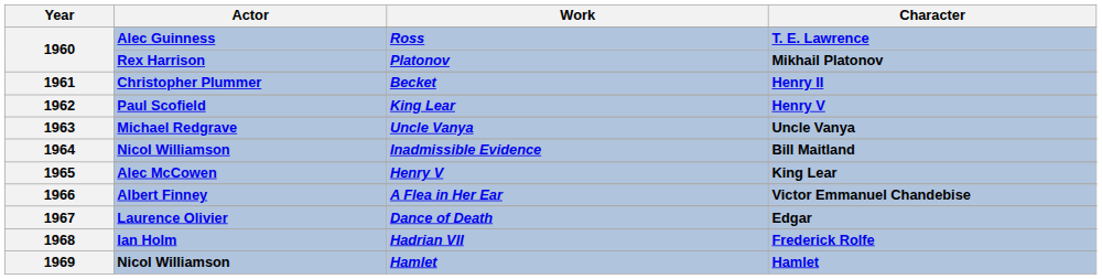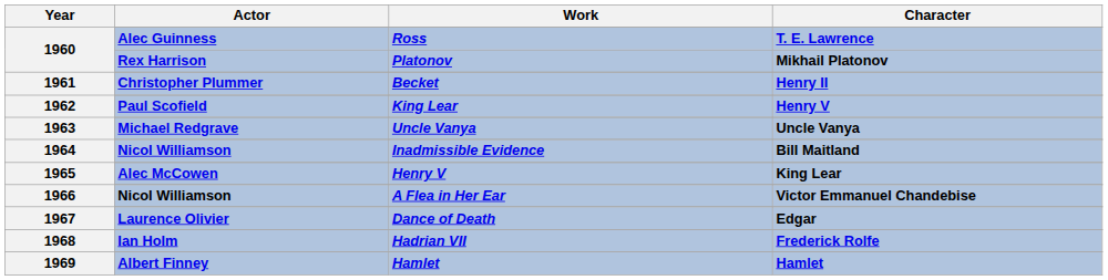 <table class="wikitable" style="width:98%;">
 <tr>
 <th style="width:10%;">Year</th>
 <th style="width:25%;">Actor</th>
 <th style="width:35%;">Work</th>
 <th style="width:30%;">Character</th>
 </tr>
 <tr>
 <th rowspan="3" align="center">1960</th>
 </tr>
 <tr style="background:#B0C4DE">
 <td><strong><a href='#'>Alec Guinness</a></strong></td>
 <td><em><a href='#'><strong>Ross</strong></a></em></td>
 <td><strong><a href='#'>T. E. Lawrence</a></strong></td>
 </tr>
 <tr style="background:#B0C4DE">
 <td><strong><a href='#'>Rex Harrison</a></strong></td>
 <td><em><a href='#'><strong>Platonov</strong></a></em></td>
 <td><strong>Mikhail Platonov</strong></td>
 </tr>
 <tr>
 <th rowspan="2" align="center">1961</th>
 </tr>
 <tr style="background:#B0C4DE">
 <td><strong><a href='#'>Christopher Plummer</a></strong></td>
 <td><strong><em><a href='#'>Becket</a></em></strong></td>
 <td><a href='#'><strong>Henry II</strong></a></td>
 </tr>
 <tr>
 <th rowspan="2" align="center">1962</th>
 </tr>
 <tr style="background:#B0C4DE">
 <td><strong><a href='#'>Paul Scofield</a></strong></td>
 <td><strong><em><a href='#'>King Lear</a></em></strong></td>
 <td><a href='#'><strong>Henry V</strong></a></td>
 </tr>
 <tr>
 <th rowspan="2" align="center">1963</th>
 </tr>
 <tr style="background:#B0C4DE">
 <td><strong><a href='#'>Michael Redgrave</a></strong></td>
 <td><strong><em><a href='#'>Uncle Vanya</a></em></strong></td>
 <td><strong>Uncle Vanya</strong></td>
 </tr>
 <tr>
 <th rowspan="2" align="center">1964</th>
 </tr>
 <tr style="background:#B0C4DE">
 <td><strong><a href='#'>Nicol Williamson</a></strong></td>
 <td><strong><em><a href='#'>Inadmissible Evidence</a></em></strong></td>
 <td><strong>Bill Maitland</strong></td>
 </tr>
 <tr>
 <th rowspan="2" align="center">1965</th>
 </tr>
 <tr style="background:#B0C4DE">
 <td><strong><a href='#'>Alec McCowen</a></strong></td>
 <td><em><a href='#'><strong>Henry V</strong></a></em></td>
 <td><strong>King Lear</strong></td>
 </tr>
 <tr>
 <th rowspan="2" align="center">1966</th>
 </tr>
 <tr style="background:#B0C4DE">
-<td><strong><a href='#'>Albert Finney</a></strong></td>
+<td><strong>Nicol Williamson</strong></td>
 <td><strong><em><a href='#'>A Flea in Her Ear</a></em></strong></td>
 <td><strong>Victor Emmanuel Chandebise</strong></td>
 </tr>
 <tr>
 <th rowspan="2" align="center">1967</th>
 </tr>
 <tr style="background:#B0C4DE">
 <td><strong><a href='#'>Laurence Olivier</a></strong></td>
 <td><em><a href='#'><strong>Dance of Death</strong></a></em></td>
 <td><strong>Edgar</strong></td>
 </tr>
 <tr>
 <th rowspan="2" align="center">1968</th>
 </tr>
 <tr style="background:#B0C4DE">
 <td><strong><a href='#'>Ian Holm</a></strong></td>
 <td><strong><em><a href='#'>Hadrian VII</a></em></strong></td>
 <td><strong><a href='#'>Frederick Rolfe</a></strong></td>
 </tr>
 <tr>
 <th rowspan="2" align="center">1969</th>
 </tr>
 <tr style="background:#B0C4DE">
-<td><strong>Nicol Williamson</strong></td>
+<td><strong><a href='#'>Albert Finney</a></strong></td>
 <td><strong><em><a href='#'>Hamlet</a></em></strong></td>
 <td><strong><a href='#'>Hamlet</a></strong></td>
 </tr>
 </table>
